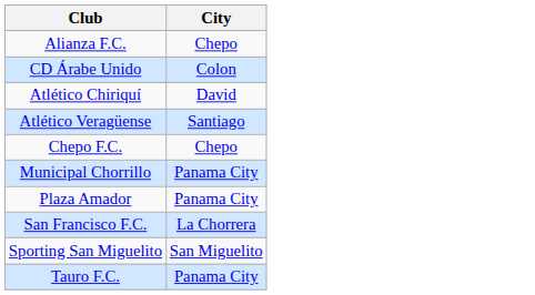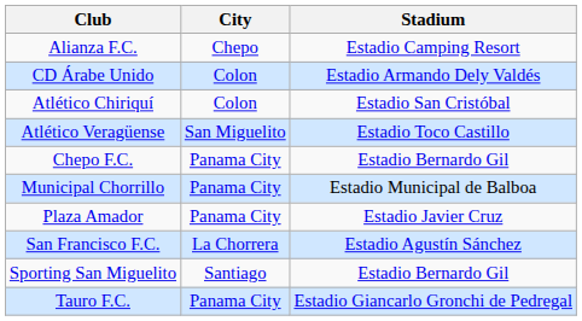 <table class="wikitable" style="text-align: center;">
 <tr>
 <th>Club</th>
 <th>City</th>
+<th>Stadium</th>
 </tr>
 <tr>
 <td><a href='#'>Alianza F.C.</a></td>
 <td><a href='#'>Chepo</a></td>
+<td><a href='#'>Estadio Camping Resort</a></td>
 </tr>
 <tr bgcolor=#D0E7FF>
 <td><a href='#'>CD Árabe Unido</a></td>
 <td><a href='#'>Colon</a></td>
+<td><a href='#'>Estadio Armando Dely Valdés</a></td>
 </tr>
 <tr>
 <td><a href='#'>Atlético Chiriquí</a></td>
-<td><a href='#'>David</a></td>
+<td><a href='#'>Colon</a></td>
+<td><a href='#'>Estadio San Cristóbal</a></td>
 </tr>
 <tr bgcolor=#D0E7FF>
 <td><a href='#'>Atlético Veragüense</a></td>
-<td><a href='#'>Santiago</a></td>
+<td><a href='#'>San Miguelito</a></td>
+<td><a href='#'>Estadio Toco Castillo</a></td>
 </tr>
 <tr>
 <td><a href='#'>Chepo F.C.</a></td>
-<td><a href='#'>Chepo</a></td>
+<td><a href='#'>Panama City</a></td>
+<td><a href='#'>Estadio Bernardo Gil</a></td>
 </tr>
 <tr bgcolor=#D0E7FF>
 <td><a href='#'>Municipal Chorrillo</a></td>
 <td><a href='#'>Panama City</a></td>
+<td>Estadio Municipal de Balboa</td>
 </tr>
 <tr>
 <td><a href='#'>Plaza Amador</a></td>
 <td><a href='#'>Panama City</a></td>
+<td><a href='#'>Estadio Javier Cruz</a></td>
 </tr>
 <tr bgcolor=#D0E7FF>
 <td><a href='#'>San Francisco F.C.</a></td>
 <td><a href='#'>La Chorrera</a></td>
+<td><a href='#'>Estadio Agustín Sánchez</a></td>
 </tr>
 <tr>
 <td><a href='#'>Sporting San Miguelito</a></td>
-<td><a href='#'>San Miguelito</a></td>
+<td><a href='#'>Santiago</a></td>
+<td><a href='#'>Estadio Bernardo Gil</a></td>
 </tr>
 <tr bgcolor=#D0E7FF>
 <td><a href='#'>Tauro F.C.</a></td>
 <td><a href='#'>Panama City</a></td>
+<td><a href='#'>Estadio Giancarlo Gronchi de Pedregal</a></td>
 </tr>
 </table>
